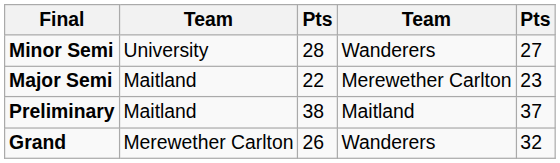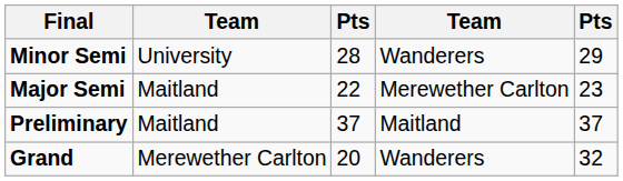 <table class="wikitable">
 <tr>
 <th>Final</th>
 <th>Team</th>
 <th>Pts</th>
 <th>Team</th>
 <th>Pts</th>
 </tr>
 <tr>
 <td><strong>Minor Semi</strong></td>
 <td>University</td>
 <td>28</td>
 <td>Wanderers</td>
-<td>27</td>
+<td>29</td>
 </tr>
 <tr>
 <td><strong>Major Semi</strong></td>
 <td>Maitland</td>
 <td>22</td>
 <td>Merewether Carlton</td>
 <td>23</td>
 </tr>
 <tr>
 <td><strong>Preliminary</strong></td>
 <td>Maitland</td>
-<td>38</td>
+<td>37</td>
 <td>Maitland</td>
 <td>37</td>
 </tr>
 <tr>
 <td><strong>Grand</strong></td>
 <td>Merewether Carlton</td>
-<td>26</td>
+<td>20</td>
 <td>Wanderers</td>
 <td>32</td>
 </tr>
 </table>
